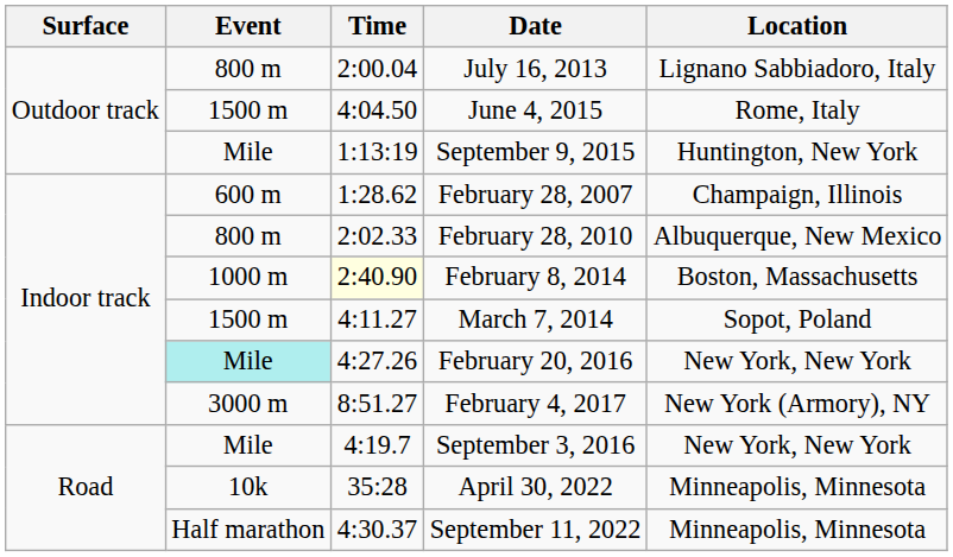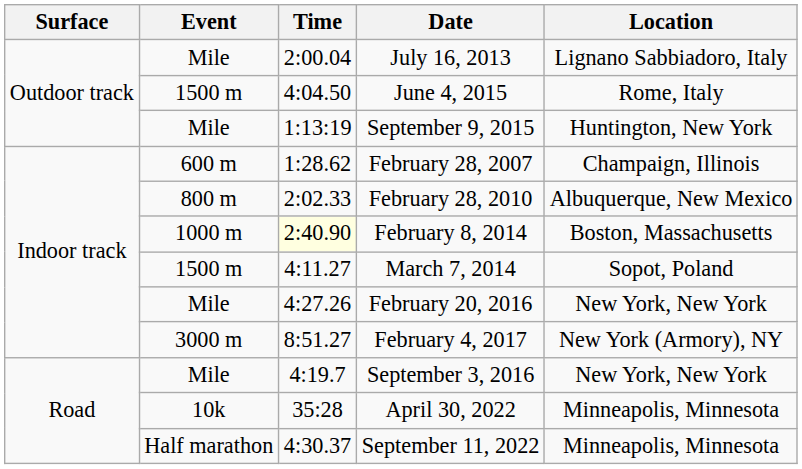 <table class="wikitable">
 <tr>
 <th>Surface</th>
 <th>Event</th>
 <th>Time</th>
 <th>Date</th>
 <th>Location</th>
 </tr>
 <tr>
 <td rowspan=3 align=center>Outdoor track</td>
-<td align=center>800 m</td>
+<td align=center>Mile</td>
 <td align=center>2:00.04</td>
 <td align=center>July 16, 2013</td>
 <td align=center>Lignano Sabbiadoro, Italy</td>
 </tr>
 <tr>
 <td align=center>1500 m</td>
 <td align=center>4:04.50</td>
 <td align=center>June 4, 2015</td>
 <td align=center>Rome, Italy</td>
 </tr>
 <tr>
 <td align=center>Mile</td>
 <td align=center>1:13:19</td>
 <td align=center>September 9, 2015</td>
 <td align=center>Huntington, New York</td>
 </tr>
 <tr>
 <td rowspan=6 align=center>Indoor track</td>
 <td align=center>600 m</td>
 <td align=center>1:28.62</td>
 <td align=center>February 28, 2007</td>
 <td align=center>Champaign, Illinois</td>
 </tr>
 <tr>
 <td align=center>800 m</td>
 <td align=center>2:02.33</td>
 <td align=center>February 28, 2010</td>
 <td align=center>Albuquerque, New Mexico</td>
 </tr>
 <tr>
 <td align=center>1000 m</td>
 <td align=center style="background: lightyellow;">2:40.90</td>
 <td align=center>February 8, 2014</td>
 <td align=center>Boston, Massachusetts</td>
 </tr>
 <tr>
 <td align=center>1500 m</td>
 <td align=center>4:11.27</td>
 <td align=center>March 7, 2014</td>
 <td align=center>Sopot, Poland</td>
 </tr>
 <tr>
-<td align=center style="background: paleturquoise;">Mile</td>
+<td align=center>Mile</td>
 <td align=center>4:27.26</td>
 <td align=center>February 20, 2016</td>
 <td align=center>New York, New York</td>
 </tr>
 <tr>
 <td align=center>3000 m</td>
 <td align=center>8:51.27</td>
 <td align=center>February 4, 2017</td>
 <td align=center>New York (Armory), NY</td>
 </tr>
 <tr>
 <td rowspan=3 align=center>Road</td>
 <td align=center>Mile</td>
 <td align=center>4:19.7</td>
 <td align=center>September 3, 2016</td>
 <td align=center>New York, New York</td>
 </tr>
 <tr>
 <td align=center>10k</td>
 <td align=center>35:28</td>
 <td align=center>April 30, 2022</td>
 <td align=center>Minneapolis, Minnesota</td>
 </tr>
 <tr>
 <td align=center>Half marathon</td>
 <td align=center>4:30.37</td>
 <td align=center>September 11, 2022</td>
 <td align=center>Minneapolis, Minnesota</td>
 </tr>
 </table>
